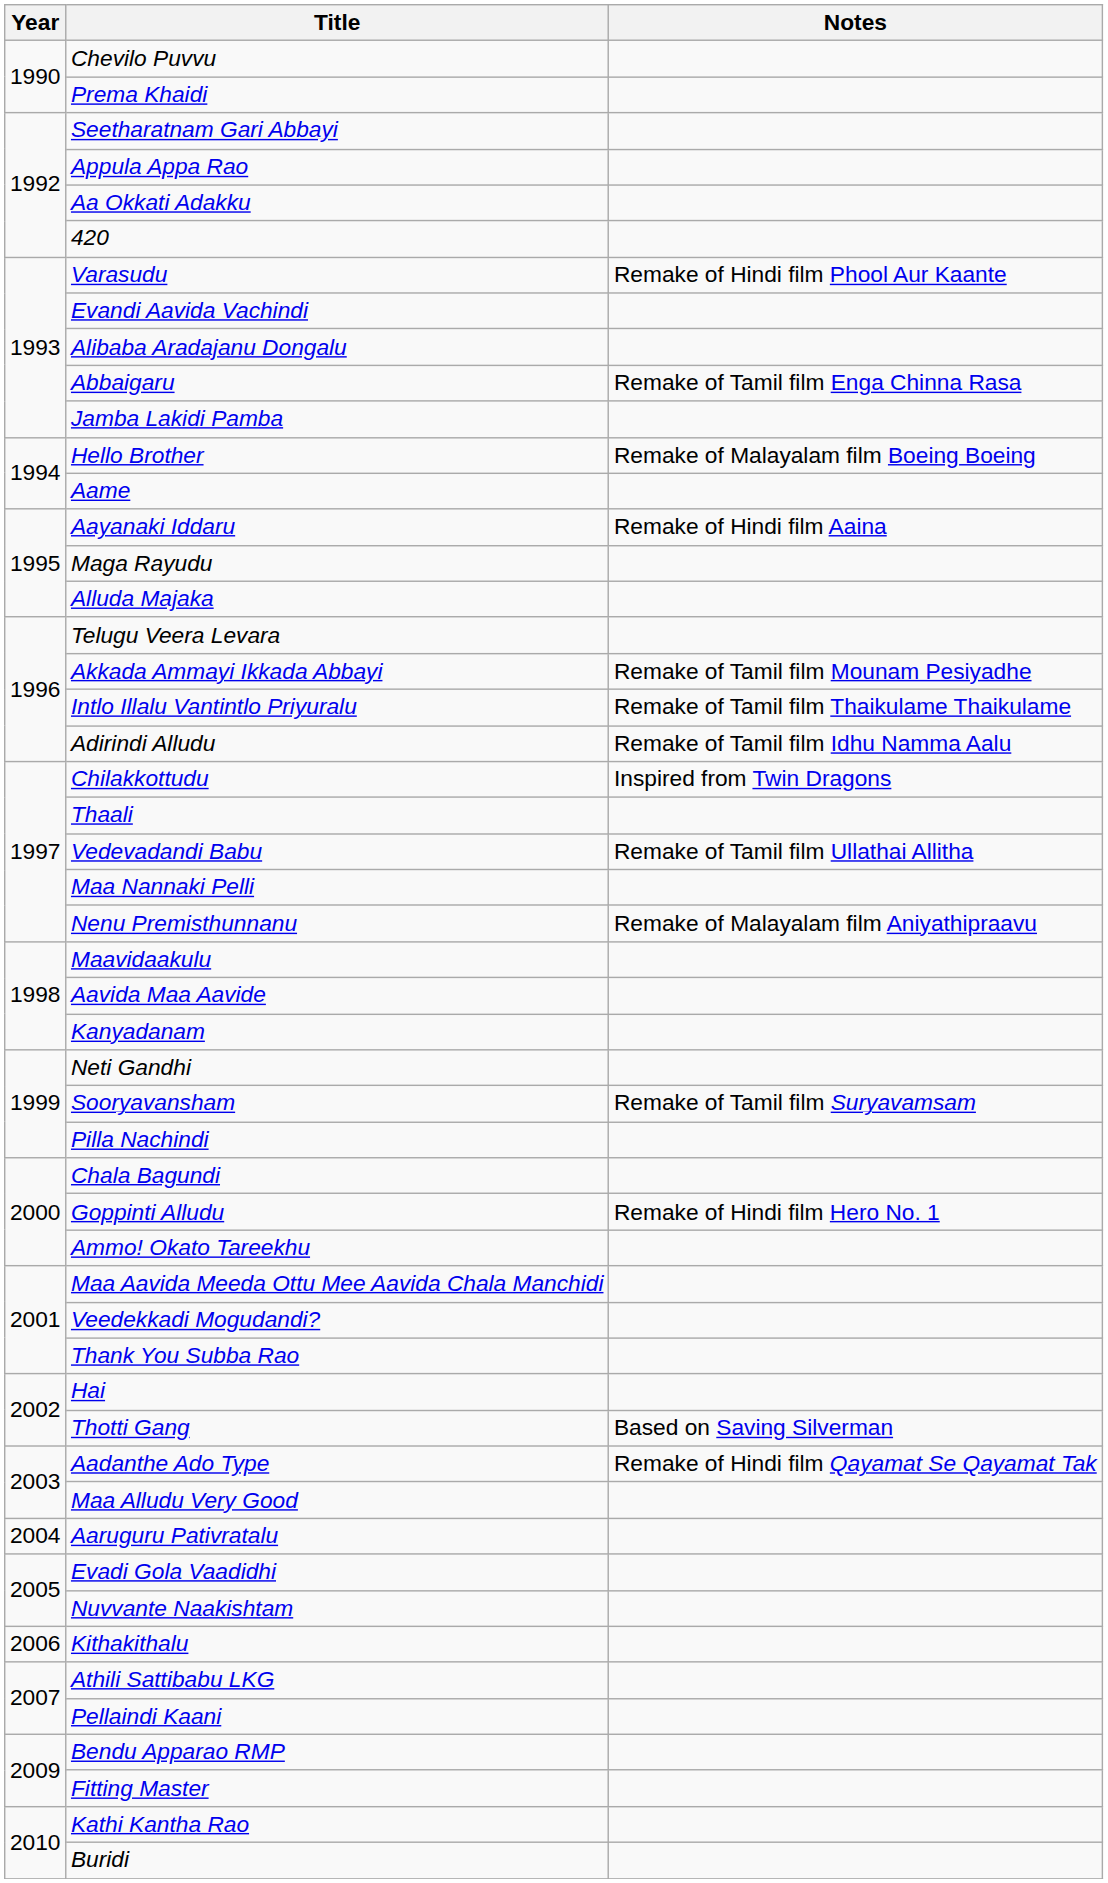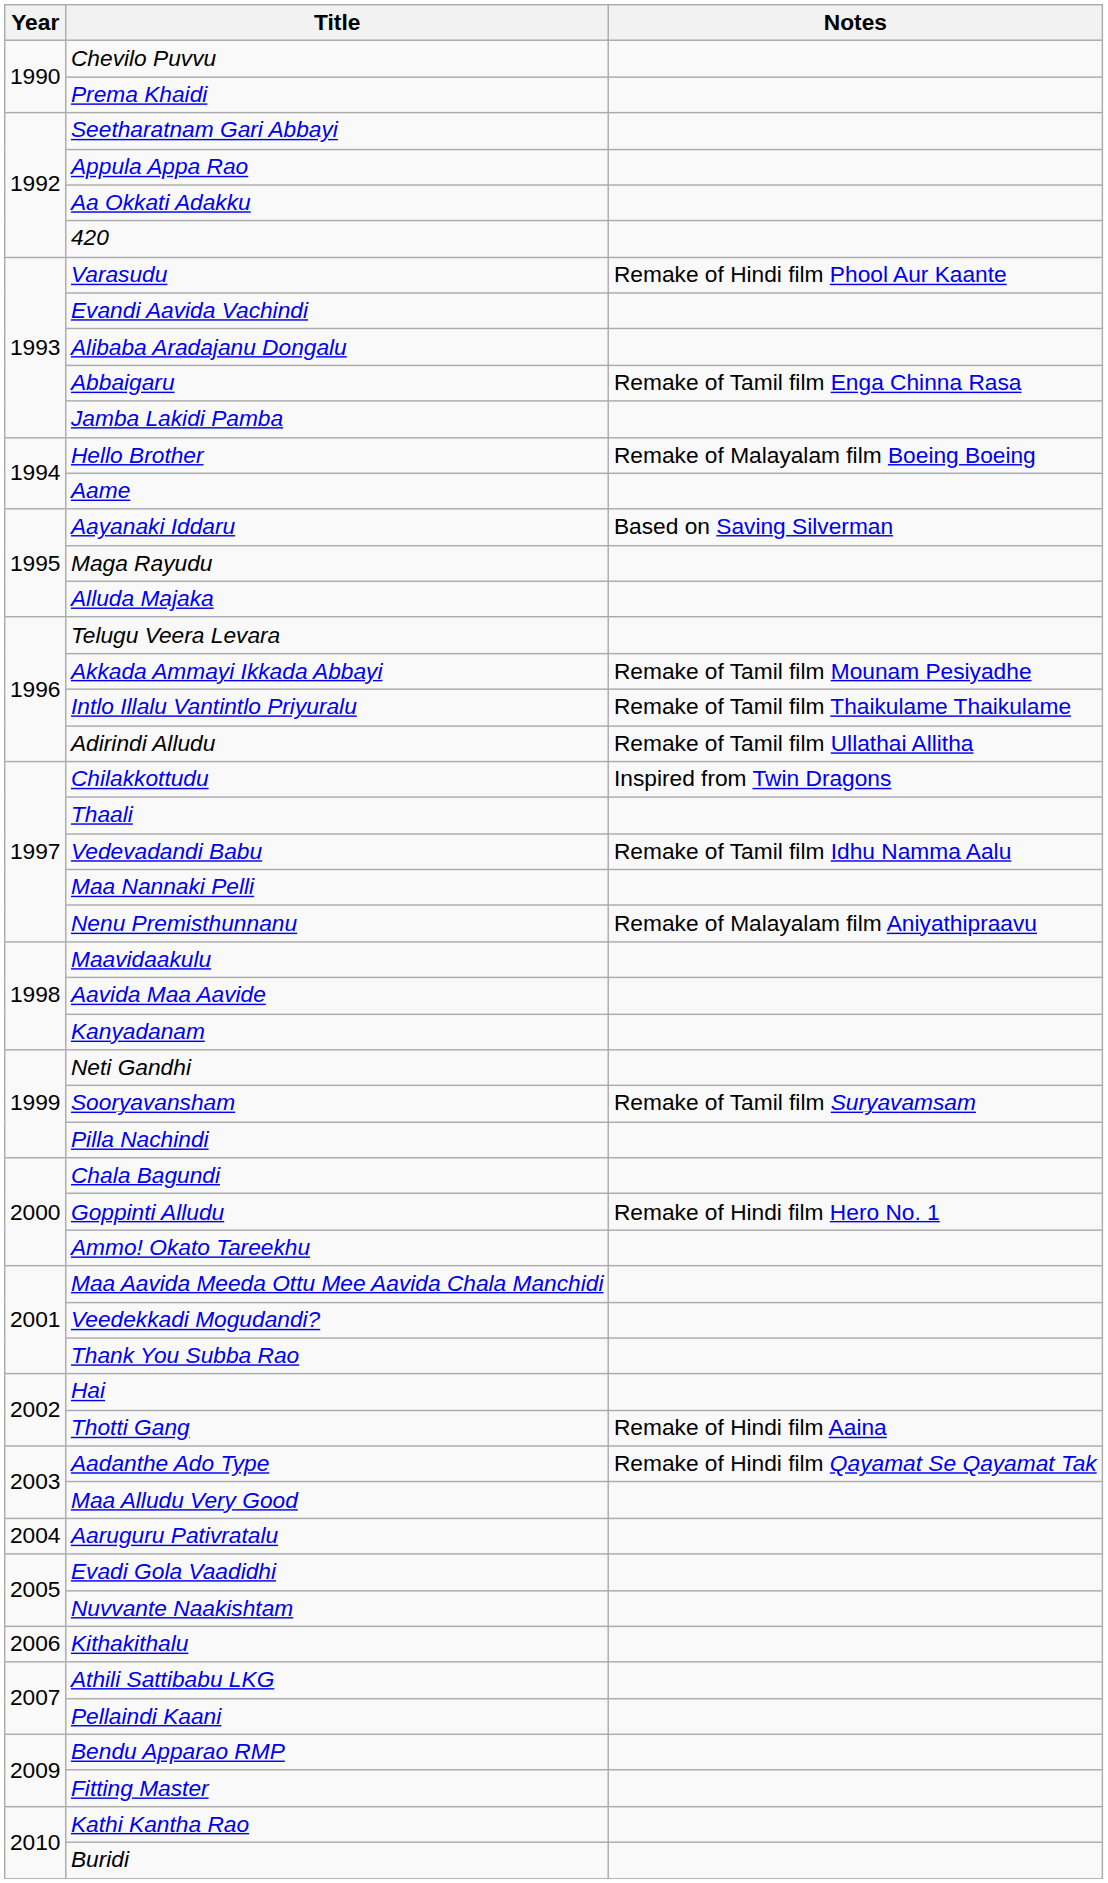 <table class="wikitable">
 <tr>
 <th>Year</th>
 <th>Title</th>
 <th>Notes</th>
 </tr>
 <tr>
 <td rowspan="2">1990</td>
 <td><em>Chevilo Puvvu</em></td>
 <td></td>
 </tr>
 <tr>
 <td><em><a href='#'>Prema Khaidi</a></em></td>
 <td></td>
 </tr>
 <tr>
 <td rowspan="4">1992</td>
 <td><em><a href='#'>Seetharatnam Gari Abbayi</a></em></td>
 <td></td>
 </tr>
 <tr>
 <td><em><a href='#'>Appula Appa Rao</a></em></td>
 <td></td>
 </tr>
 <tr>
 <td><em><a href='#'>Aa Okkati Adakku</a></em></td>
 <td></td>
 </tr>
 <tr>
 <td><em>420</em></td>
 <td></td>
 </tr>
 <tr>
 <td rowspan="5">1993</td>
 <td><em><a href='#'>Varasudu</a></em></td>
 <td>Remake of Hindi film <a href='#'>Phool Aur Kaante</a></td>
 </tr>
 <tr>
 <td><em><a href='#'>Evandi Aavida Vachindi</a></em></td>
 <td></td>
 </tr>
 <tr>
 <td><em><a href='#'>Alibaba Aradajanu Dongalu</a></em></td>
 <td></td>
 </tr>
 <tr>
 <td><em><a href='#'>Abbaigaru</a></em></td>
 <td>Remake of Tamil film <a href='#'>Enga Chinna Rasa</a></td>
 </tr>
 <tr>
 <td><em><a href='#'>Jamba Lakidi Pamba</a></em></td>
 <td></td>
 </tr>
 <tr>
 <td rowspan="2">1994</td>
 <td><em><a href='#'>Hello Brother</a></em></td>
 <td>Remake of Malayalam film <a href='#'>Boeing Boeing</a></td>
 </tr>
 <tr>
 <td><em><a href='#'>Aame</a></em></td>
 <td></td>
 </tr>
 <tr>
 <td rowspan="3">1995</td>
 <td><em><a href='#'>Aayanaki Iddaru</a></em></td>
-<td>Remake of Hindi film <a href='#'>Aaina</a></td>
+<td>Based on <a href='#'>Saving Silverman</a></td>
 </tr>
 <tr>
 <td><em>Maga Rayudu</em></td>
 <td></td>
 </tr>
 <tr>
 <td><em><a href='#'>Alluda Majaka</a></em></td>
 <td></td>
 </tr>
 <tr>
 <td rowspan="4">1996</td>
 <td><em>Telugu Veera Levara</em></td>
 <td></td>
 </tr>
 <tr>
 <td><em><a href='#'>Akkada Ammayi Ikkada Abbayi</a></em></td>
 <td>Remake of Tamil film <a href='#'>Mounam Pesiyadhe</a></td>
 </tr>
 <tr>
 <td><em><a href='#'>Intlo Illalu Vantintlo Priyuralu</a></em></td>
 <td>Remake of Tamil film <a href='#'>Thaikulame Thaikulame</a></td>
 </tr>
 <tr>
 <td><em>Adirindi Alludu</em></td>
-<td>Remake of Tamil film <a href='#'>Idhu Namma Aalu</a></td>
+<td>Remake of Tamil film <a href='#'>Ullathai Allitha</a></td>
 </tr>
 <tr>
 <td rowspan="5">1997</td>
 <td><em><a href='#'>Chilakkottudu</a></em></td>
 <td>Inspired from <a href='#'>Twin Dragons</a></td>
 </tr>
 <tr>
 <td><em><a href='#'>Thaali</a></em></td>
 <td></td>
 </tr>
 <tr>
 <td><em><a href='#'>Vedevadandi Babu</a></em></td>
-<td>Remake of Tamil film <a href='#'>Ullathai Allitha</a></td>
+<td>Remake of Tamil film <a href='#'>Idhu Namma Aalu</a></td>
 </tr>
 <tr>
 <td><em><a href='#'>Maa Nannaki Pelli</a></em></td>
 <td></td>
 </tr>
 <tr>
 <td><em><a href='#'>Nenu Premisthunnanu</a></em></td>
 <td>Remake of Malayalam film <a href='#'>Aniyathipraavu</a></td>
 </tr>
 <tr>
 <td rowspan="3">1998</td>
 <td><em><a href='#'>Maavidaakulu</a></em></td>
 <td></td>
 </tr>
 <tr>
 <td><em><a href='#'>Aavida Maa Aavide</a></em></td>
 <td></td>
 </tr>
 <tr>
 <td><em><a href='#'>Kanyadanam</a></em></td>
 <td></td>
 </tr>
 <tr>
 <td rowspan="3">1999</td>
 <td><em>Neti Gandhi</em></td>
 <td></td>
 </tr>
 <tr>
 <td><em><a href='#'>Sooryavansham</a></em></td>
 <td>Remake of Tamil film <em><a href='#'>Suryavamsam</a></em></td>
 </tr>
 <tr>
 <td><em><a href='#'>Pilla Nachindi</a></em></td>
 <td></td>
 </tr>
 <tr>
 <td rowspan="3">2000</td>
 <td><em><a href='#'>Chala Bagundi</a></em></td>
 <td></td>
 </tr>
 <tr>
 <td><em><a href='#'>Goppinti Alludu</a></em></td>
 <td>Remake of Hindi film <a href='#'>Hero No. 1</a></td>
 </tr>
 <tr>
 <td><em><a href='#'>Ammo! Okato Tareekhu</a></em></td>
 <td></td>
 </tr>
 <tr>
 <td rowspan="3">2001</td>
 <td><em><a href='#'>Maa Aavida Meeda Ottu Mee Aavida Chala Manchidi</a></em></td>
 <td></td>
 </tr>
 <tr>
 <td><em><a href='#'>Veedekkadi Mogudandi?</a></em></td>
 <td></td>
 </tr>
 <tr>
 <td><em><a href='#'>Thank You Subba Rao</a></em></td>
 <td></td>
 </tr>
 <tr>
 <td rowspan="2">2002</td>
 <td><em><a href='#'>Hai</a></em></td>
 <td></td>
 </tr>
 <tr>
 <td><em><a href='#'>Thotti Gang</a></em></td>
-<td>Based on <a href='#'>Saving Silverman</a></td>
+<td>Remake of Hindi film <a href='#'>Aaina</a></td>
 </tr>
 <tr>
 <td rowspan="2">2003</td>
 <td><em><a href='#'>Aadanthe Ado Type</a></em></td>
 <td>Remake of Hindi film <em><a href='#'>Qayamat Se Qayamat Tak</a></em></td>
 </tr>
 <tr>
 <td><em><a href='#'>Maa Alludu Very Good</a></em></td>
 <td></td>
 </tr>
 <tr>
 <td rowspan="1">2004</td>
 <td><em><a href='#'>Aaruguru Pativratalu</a></em></td>
 <td></td>
 </tr>
 <tr>
 <td rowspan="2">2005</td>
 <td><em><a href='#'>Evadi Gola Vaadidhi</a></em></td>
 <td></td>
 </tr>
 <tr>
 <td><em><a href='#'>Nuvvante Naakishtam</a></em></td>
 <td></td>
 </tr>
 <tr>
 <td rowspan="1">2006</td>
 <td><em><a href='#'>Kithakithalu</a></em></td>
 <td></td>
 </tr>
 <tr>
 <td rowspan="2">2007</td>
 <td><em><a href='#'>Athili Sattibabu LKG</a></em></td>
 <td></td>
 </tr>
 <tr>
 <td><em><a href='#'>Pellaindi Kaani</a></em></td>
 <td></td>
 </tr>
 <tr>
 <td rowspan="2">2009</td>
 <td><em><a href='#'>Bendu Apparao RMP</a></em></td>
 <td></td>
 </tr>
 <tr>
 <td><em><a href='#'>Fitting Master</a></em></td>
 <td></td>
 </tr>
 <tr>
 <td rowspan="2">2010</td>
 <td><em><a href='#'>Kathi Kantha Rao</a></em></td>
 <td></td>
 </tr>
 <tr>
 <td><em>Buridi</em></td>
 <td></td>
 </tr>
 <tr>
 </tr>
 </table>
